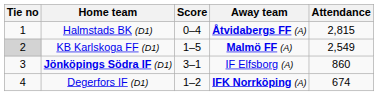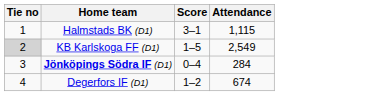 <table class="wikitable" style="text-align:center">
 <tr>
 <th style= width="40px">Tie no</th>
 <th style= width="170px">Home team</th>
 <th style= width="60px">Score</th>
-<th style= width="150px">Away team</th>
 <th style= width="30px">Attendance</th>
 </tr>
 <tr>
 <td>1</td>
 <td><a href='#'>Halmstads BK</a> <em><small>(D1)</small></em></td>
-<td>0–4</td>
-<td><strong><a href='#'>Åtvidabergs FF</a></strong> <em><small>(A)</small></em></td>
-<td>2,815</td>
+<td>3–1</td>
+<td>1,115</td>
 </tr>
 <tr>
 <td style="background: lightgrey;">2</td>
 <td><a href='#'>KB Karlskoga FF</a> <em><small>(D1)</small></em></td>
 <td>1–5</td>
-<td><strong><a href='#'>Malmö FF</a></strong> <em><small>(A)</small></em></td>
 <td>2,549</td>
 </tr>
 <tr>
 <td>3</td>
 <td><strong><a href='#'>Jönköpings Södra IF</a></strong> <em><small>(D1)</small></em></td>
-<td>3–1</td>
-<td><a href='#'>IF Elfsborg</a> <em><small>(A)</small></em></td>
-<td>860</td>
+<td>0–4</td>
+<td>284</td>
 </tr>
 <tr>
 <td>4</td>
 <td><a href='#'>Degerfors IF</a> <em><small>(D1)</small></em></td>
 <td>1–2</td>
-<td><strong><a href='#'>IFK Norrköping</a></strong> <em><small>(A)</small></em></td>
 <td>674</td>
 </tr>
 </table>
